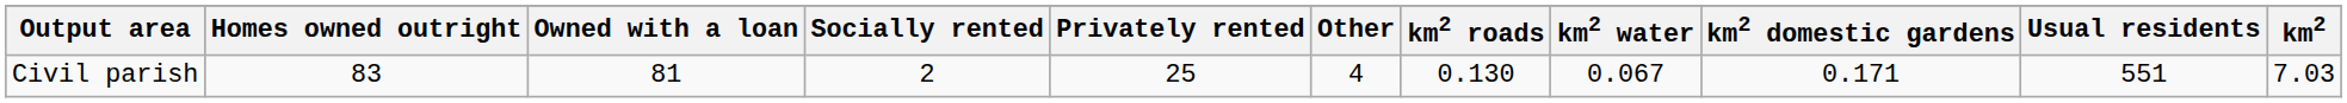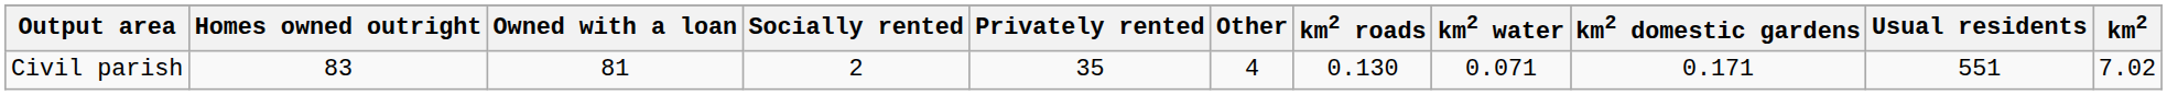 <table class="wikitable">
 <tr>
 </tr>
 <tr>
 <th>Output area</th>
 <th>Homes owned outright</th>
 <th>Owned with a loan</th>
 <th>Socially rented</th>
 <th>Privately rented</th>
 <th>Other</th>
 <th>km<sup>2</sup> roads</th>
 <th>km<sup>2</sup> water</th>
 <th>km<sup>2</sup>  domestic gardens</th>
 <th>Usual residents</th>
 <th>km<sup>2</sup></th>
 </tr>
 <tr align=center>
 <td>Civil parish</td>
 <td>83</td>
 <td>81</td>
 <td>2</td>
-<td>25</td>
+<td>35</td>
 <td>4</td>
 <td>0.130</td>
-<td>0.067</td>
+<td>0.071</td>
 <td>0.171</td>
 <td>551</td>
-<td>7.03</td>
+<td>7.02</td>
 </tr>
 </table>
